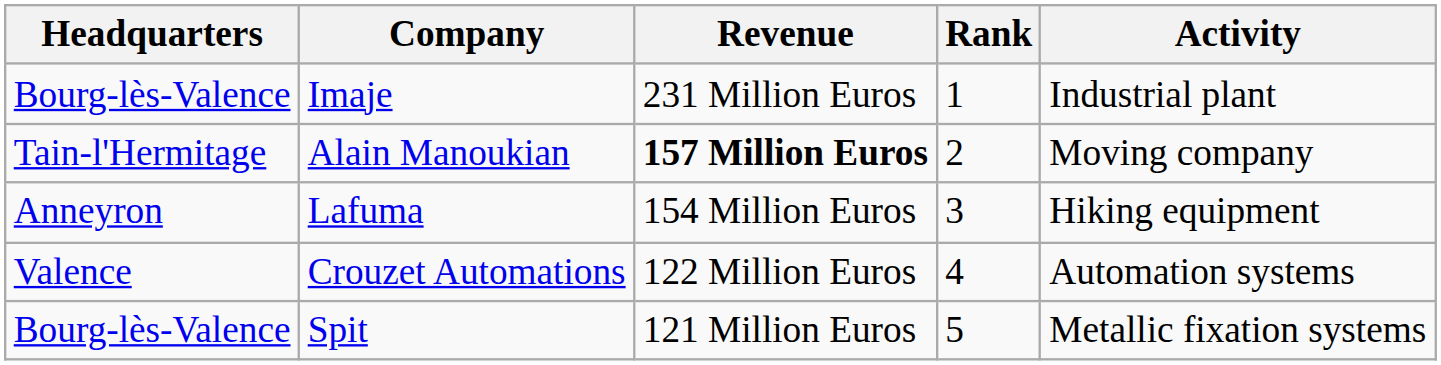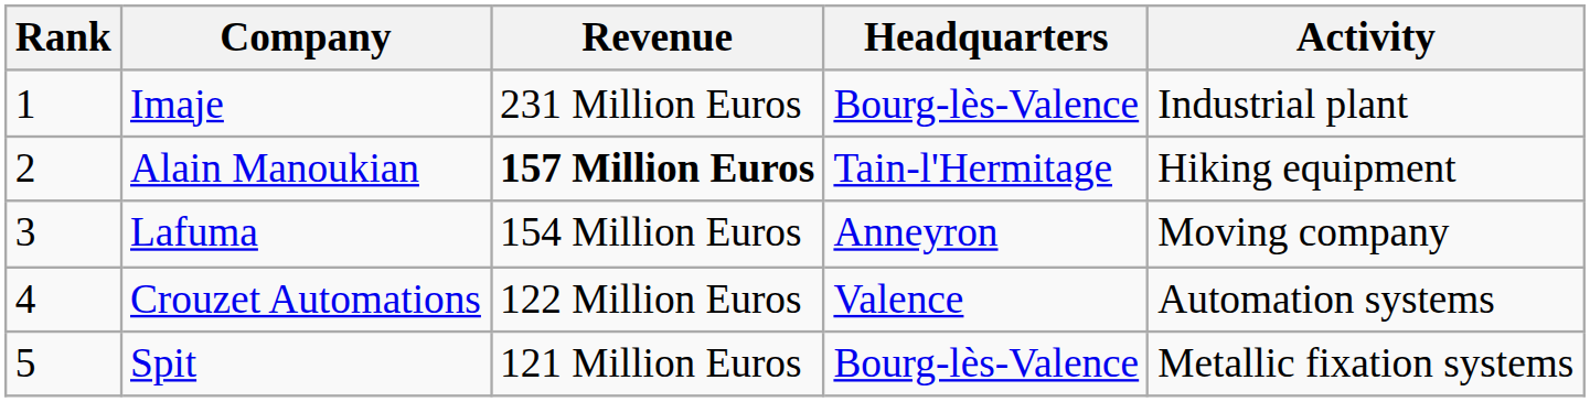 <table class="wikitable">
 <tr>
-<th>Headquarters</th>
+<th>Rank</th>
 <th>Company</th>
 <th>Revenue</th>
-<th>Rank</th>
+<th>Headquarters</th>
 <th>Activity</th>
 </tr>
 <tr>
-<td><a href='#'>Bourg-lès-Valence</a></td>
+<td>1</td>
 <td><a href='#'>Imaje</a></td>
 <td>231 Million Euros</td>
-<td>1</td>
+<td><a href='#'>Bourg-lès-Valence</a></td>
 <td>Industrial plant</td>
 </tr>
 <tr>
-<td><a href='#'>Tain-l'Hermitage</a></td>
+<td>2</td>
 <td><a href='#'>Alain Manoukian</a></td>
 <td><strong>157 Million Euros</strong></td>
-<td>2</td>
+<td><a href='#'>Tain-l'Hermitage</a></td>
+<td>Hiking equipment</td>
+</tr>
+<tr>
+<td>3</td>
+<td><a href='#'>Lafuma</a></td>
+<td>154 Million Euros</td>
+<td><a href='#'>Anneyron</a></td>
 <td>Moving company</td>
 </tr>
 <tr>
-<td><a href='#'>Anneyron</a></td>
-<td><a href='#'>Lafuma</a></td>
-<td>154 Million Euros</td>
-<td>3</td>
-<td>Hiking equipment</td>
-</tr>
-<tr>
-<td><a href='#'>Valence</a></td>
+<td>4</td>
 <td><a href='#'>Crouzet Automations</a></td>
 <td>122 Million Euros</td>
-<td>4</td>
+<td><a href='#'>Valence</a></td>
 <td>Automation systems</td>
 </tr>
 <tr>
-<td><a href='#'>Bourg-lès-Valence</a></td>
+<td>5</td>
 <td><a href='#'>Spit</a></td>
 <td>121 Million Euros</td>
-<td>5</td>
+<td><a href='#'>Bourg-lès-Valence</a></td>
 <td>Metallic fixation systems</td>
 </tr>
 </table>
